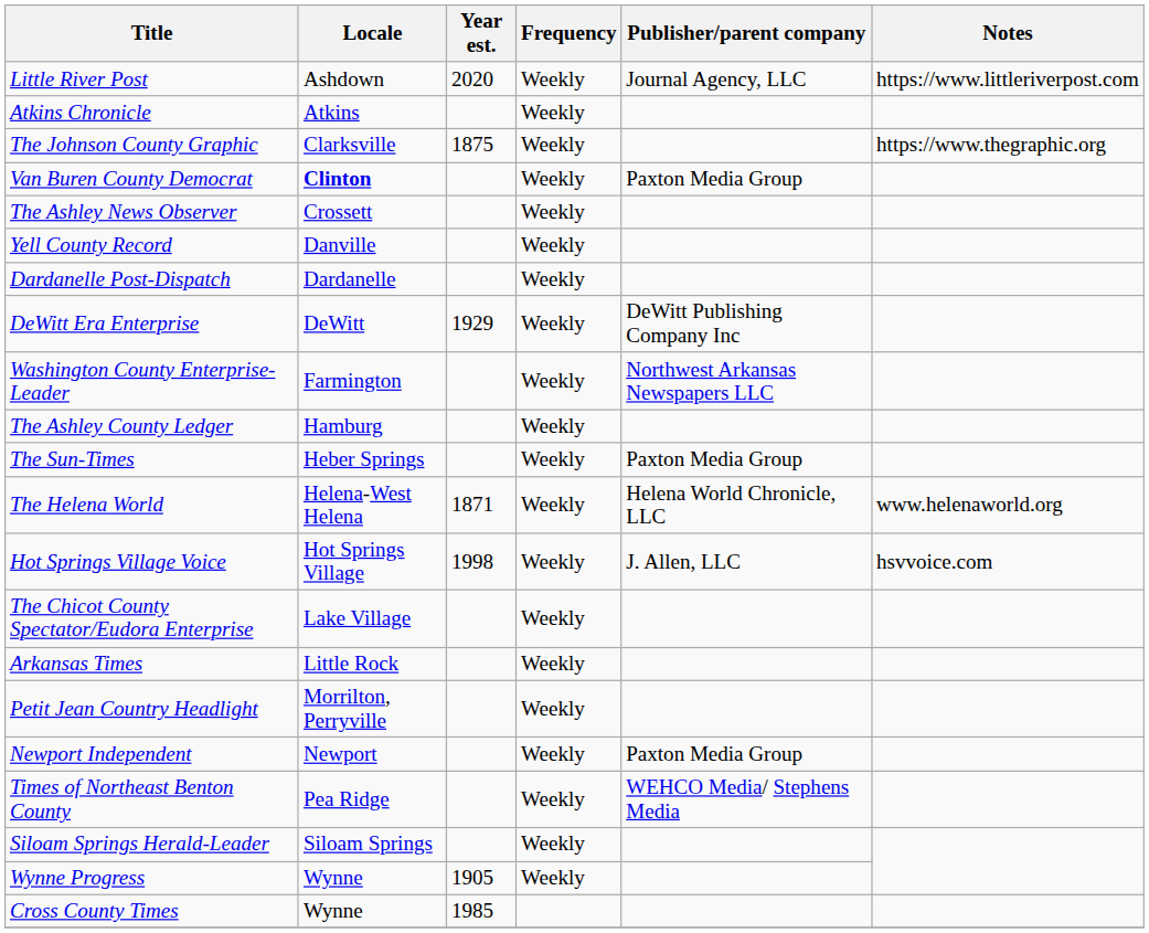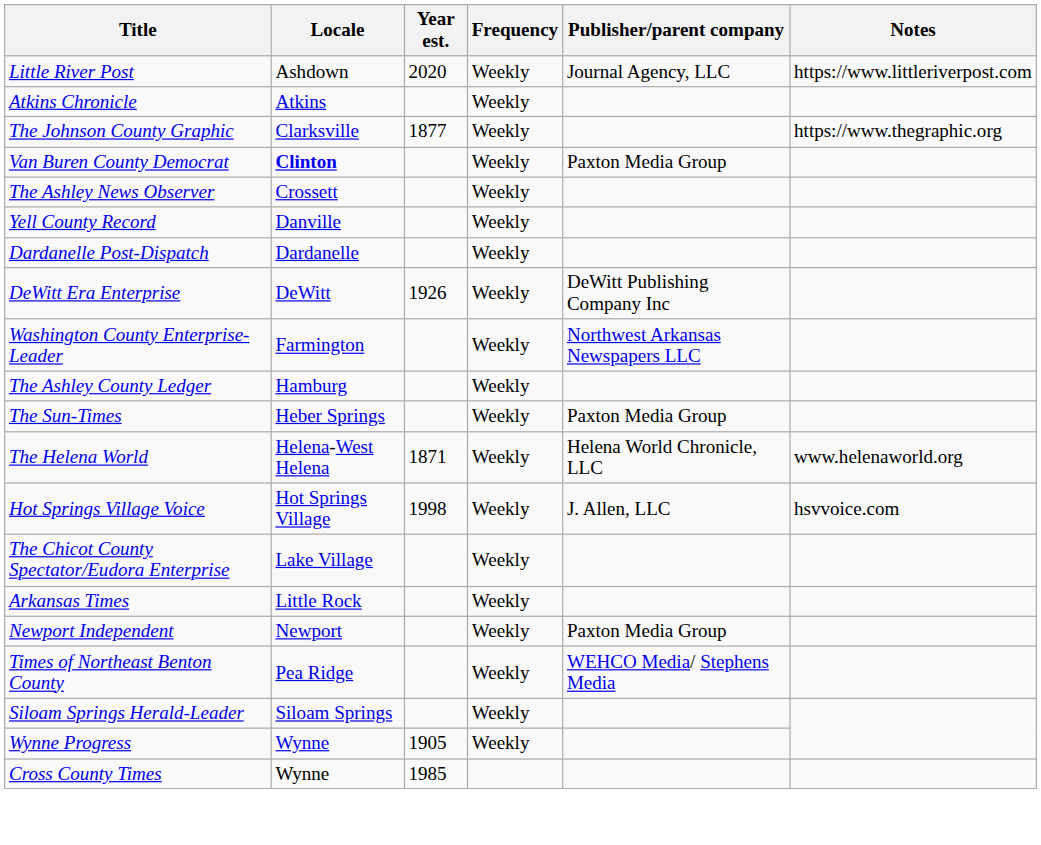 <table class="wikitable sortable">
 <tr>
 <th>Title</th>
 <th>Locale</th>
 <th>Year est.</th>
 <th>Frequency</th>
 <th>Publisher/parent company</th>
 <th>Notes</th>
 </tr>
 <tr>
 <td><em><a href='#'>Little River Post</a></em></td>
 <td>Ashdown</td>
 <td>2020</td>
 <td>Weekly</td>
 <td>Journal Agency, LLC</td>
 <td>https://www.littleriverpost.com</td>
 </tr>
 <tr>
 <td><em><a href='#'>Atkins Chronicle</a></em></td>
 <td><a href='#'>Atkins</a></td>
 <td></td>
 <td>Weekly</td>
 <td></td>
 <td></td>
 </tr>
 <tr>
 <td><em><a href='#'>The Johnson County Graphic</a></em></td>
 <td><a href='#'>Clarksville</a></td>
-<td>1875</td>
+<td>1877</td>
 <td>Weekly</td>
 <td></td>
 <td>https://www.thegraphic.org</td>
 </tr>
 <tr>
 <td><em><a href='#'>Van Buren County Democrat</a></em></td>
 <td><strong><a href='#'>Clinton</a></strong></td>
 <td></td>
 <td>Weekly</td>
 <td>Paxton Media Group</td>
 <td></td>
 </tr>
 <tr>
 <td><em><a href='#'>The Ashley News Observer</a></em></td>
 <td><a href='#'>Crossett</a></td>
 <td></td>
 <td>Weekly</td>
 <td></td>
 <td></td>
 </tr>
 <tr>
 <td><em><a href='#'>Yell County Record</a></em></td>
 <td><a href='#'>Danville</a></td>
 <td></td>
 <td>Weekly</td>
 <td></td>
 <td></td>
 </tr>
 <tr>
 <td><em><a href='#'>Dardanelle Post-Dispatch</a></em></td>
 <td><a href='#'>Dardanelle</a></td>
 <td></td>
 <td>Weekly</td>
 <td></td>
 <td></td>
 </tr>
 <tr>
 <td><em><a href='#'>DeWitt Era Enterprise</a></em></td>
 <td><a href='#'>DeWitt</a></td>
-<td>1929</td>
+<td>1926</td>
 <td>Weekly</td>
 <td>DeWitt Publishing Company Inc</td>
 <td></td>
 </tr>
 <tr>
 <td><em><a href='#'>Washington County Enterprise-Leader</a></em></td>
 <td><a href='#'>Farmington</a></td>
 <td></td>
 <td>Weekly</td>
 <td><a href='#'>Northwest Arkansas Newspapers LLC</a></td>
 <td></td>
 </tr>
 <tr>
 <td><em><a href='#'>The Ashley County Ledger</a></em></td>
 <td><a href='#'>Hamburg</a></td>
 <td></td>
 <td>Weekly</td>
 <td></td>
 <td></td>
 </tr>
 <tr>
 <td><em><a href='#'>The Sun-Times</a></em></td>
 <td><a href='#'>Heber Springs</a></td>
 <td></td>
 <td>Weekly</td>
 <td>Paxton Media Group</td>
 <td></td>
 </tr>
 <tr>
 <td><em><a href='#'>The Helena World</a></em></td>
 <td><a href='#'>Helena</a>-<a href='#'>West Helena</a></td>
 <td>1871</td>
 <td>Weekly</td>
 <td>Helena World Chronicle, LLC</td>
 <td>www.helenaworld.org</td>
 </tr>
 <tr>
 <td><em><a href='#'>Hot Springs Village Voice</a></em></td>
 <td><a href='#'>Hot Springs Village</a></td>
 <td>1998</td>
 <td>Weekly</td>
 <td>J. Allen, LLC</td>
 <td>hsvvoice.com</td>
 </tr>
 <tr>
 <td><em><a href='#'>The Chicot County Spectator/Eudora Enterprise</a></em></td>
 <td><a href='#'>Lake Village</a></td>
 <td></td>
 <td>Weekly</td>
 <td></td>
 <td></td>
 </tr>
 <tr>
 <td><em><a href='#'>Arkansas Times</a></em></td>
 <td><a href='#'>Little Rock</a></td>
 <td></td>
 <td>Weekly</td>
 <td></td>
 <td></td>
 </tr>
 <tr>
-<td><em><a href='#'>Petit Jean Country Headlight</a></em></td>
-<td><a href='#'>Morrilton</a>, <a href='#'>Perryville</a></td>
-<td></td>
-<td>Weekly</td>
-<td></td>
-<td></td>
-</tr>
-<tr>
 <td><em><a href='#'>Newport Independent</a></em></td>
 <td><a href='#'>Newport</a></td>
 <td></td>
 <td>Weekly</td>
 <td>Paxton Media Group</td>
 <td></td>
 </tr>
 <tr>
 <td><em><a href='#'>Times of Northeast Benton County</a></em></td>
 <td><a href='#'>Pea Ridge</a></td>
 <td></td>
 <td>Weekly</td>
 <td><a href='#'>WEHCO Media</a>/ <a href='#'>Stephens Media</a></td>
 <td></td>
 </tr>
 <tr>
 <td><em><a href='#'>Siloam Springs Herald-Leader</a></em></td>
 <td><a href='#'>Siloam Springs</a></td>
 <td></td>
 <td>Weekly</td>
 <td></td>
 </tr>
 <tr>
 <td><em><a href='#'>Wynne Progress</a></em></td>
 <td><a href='#'>Wynne</a></td>
 <td>1905</td>
 <td>Weekly</td>
 <td></td>
 </tr>
 <tr>
 <td><em><a href='#'>Cross County Times</a></em></td>
 <td>Wynne</td>
 <td>1985</td>
 <td></td>
 <td></td>
 <td></td>
 </tr>
 <tr>
 </tr>
 </table>
